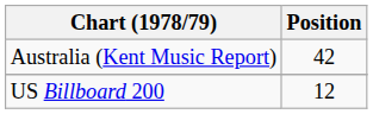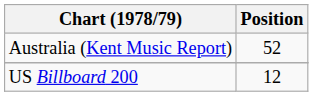 <table class="wikitable">
 <tr>
 <th>Chart (1978/79)</th>
 <th>Position</th>
 </tr>
 <tr>
 <td>Australia (<a href='#'>Kent Music Report</a>)</td>
-<td align="center">42</td>
+<td align="center">52</td>
 </tr>
 <tr>
 </tr>
 <tr>
 <td>US <a href='#'><em>Billboard</em> 200</a></td>
 <td align="center">12</td>
 </tr>
 </table>
